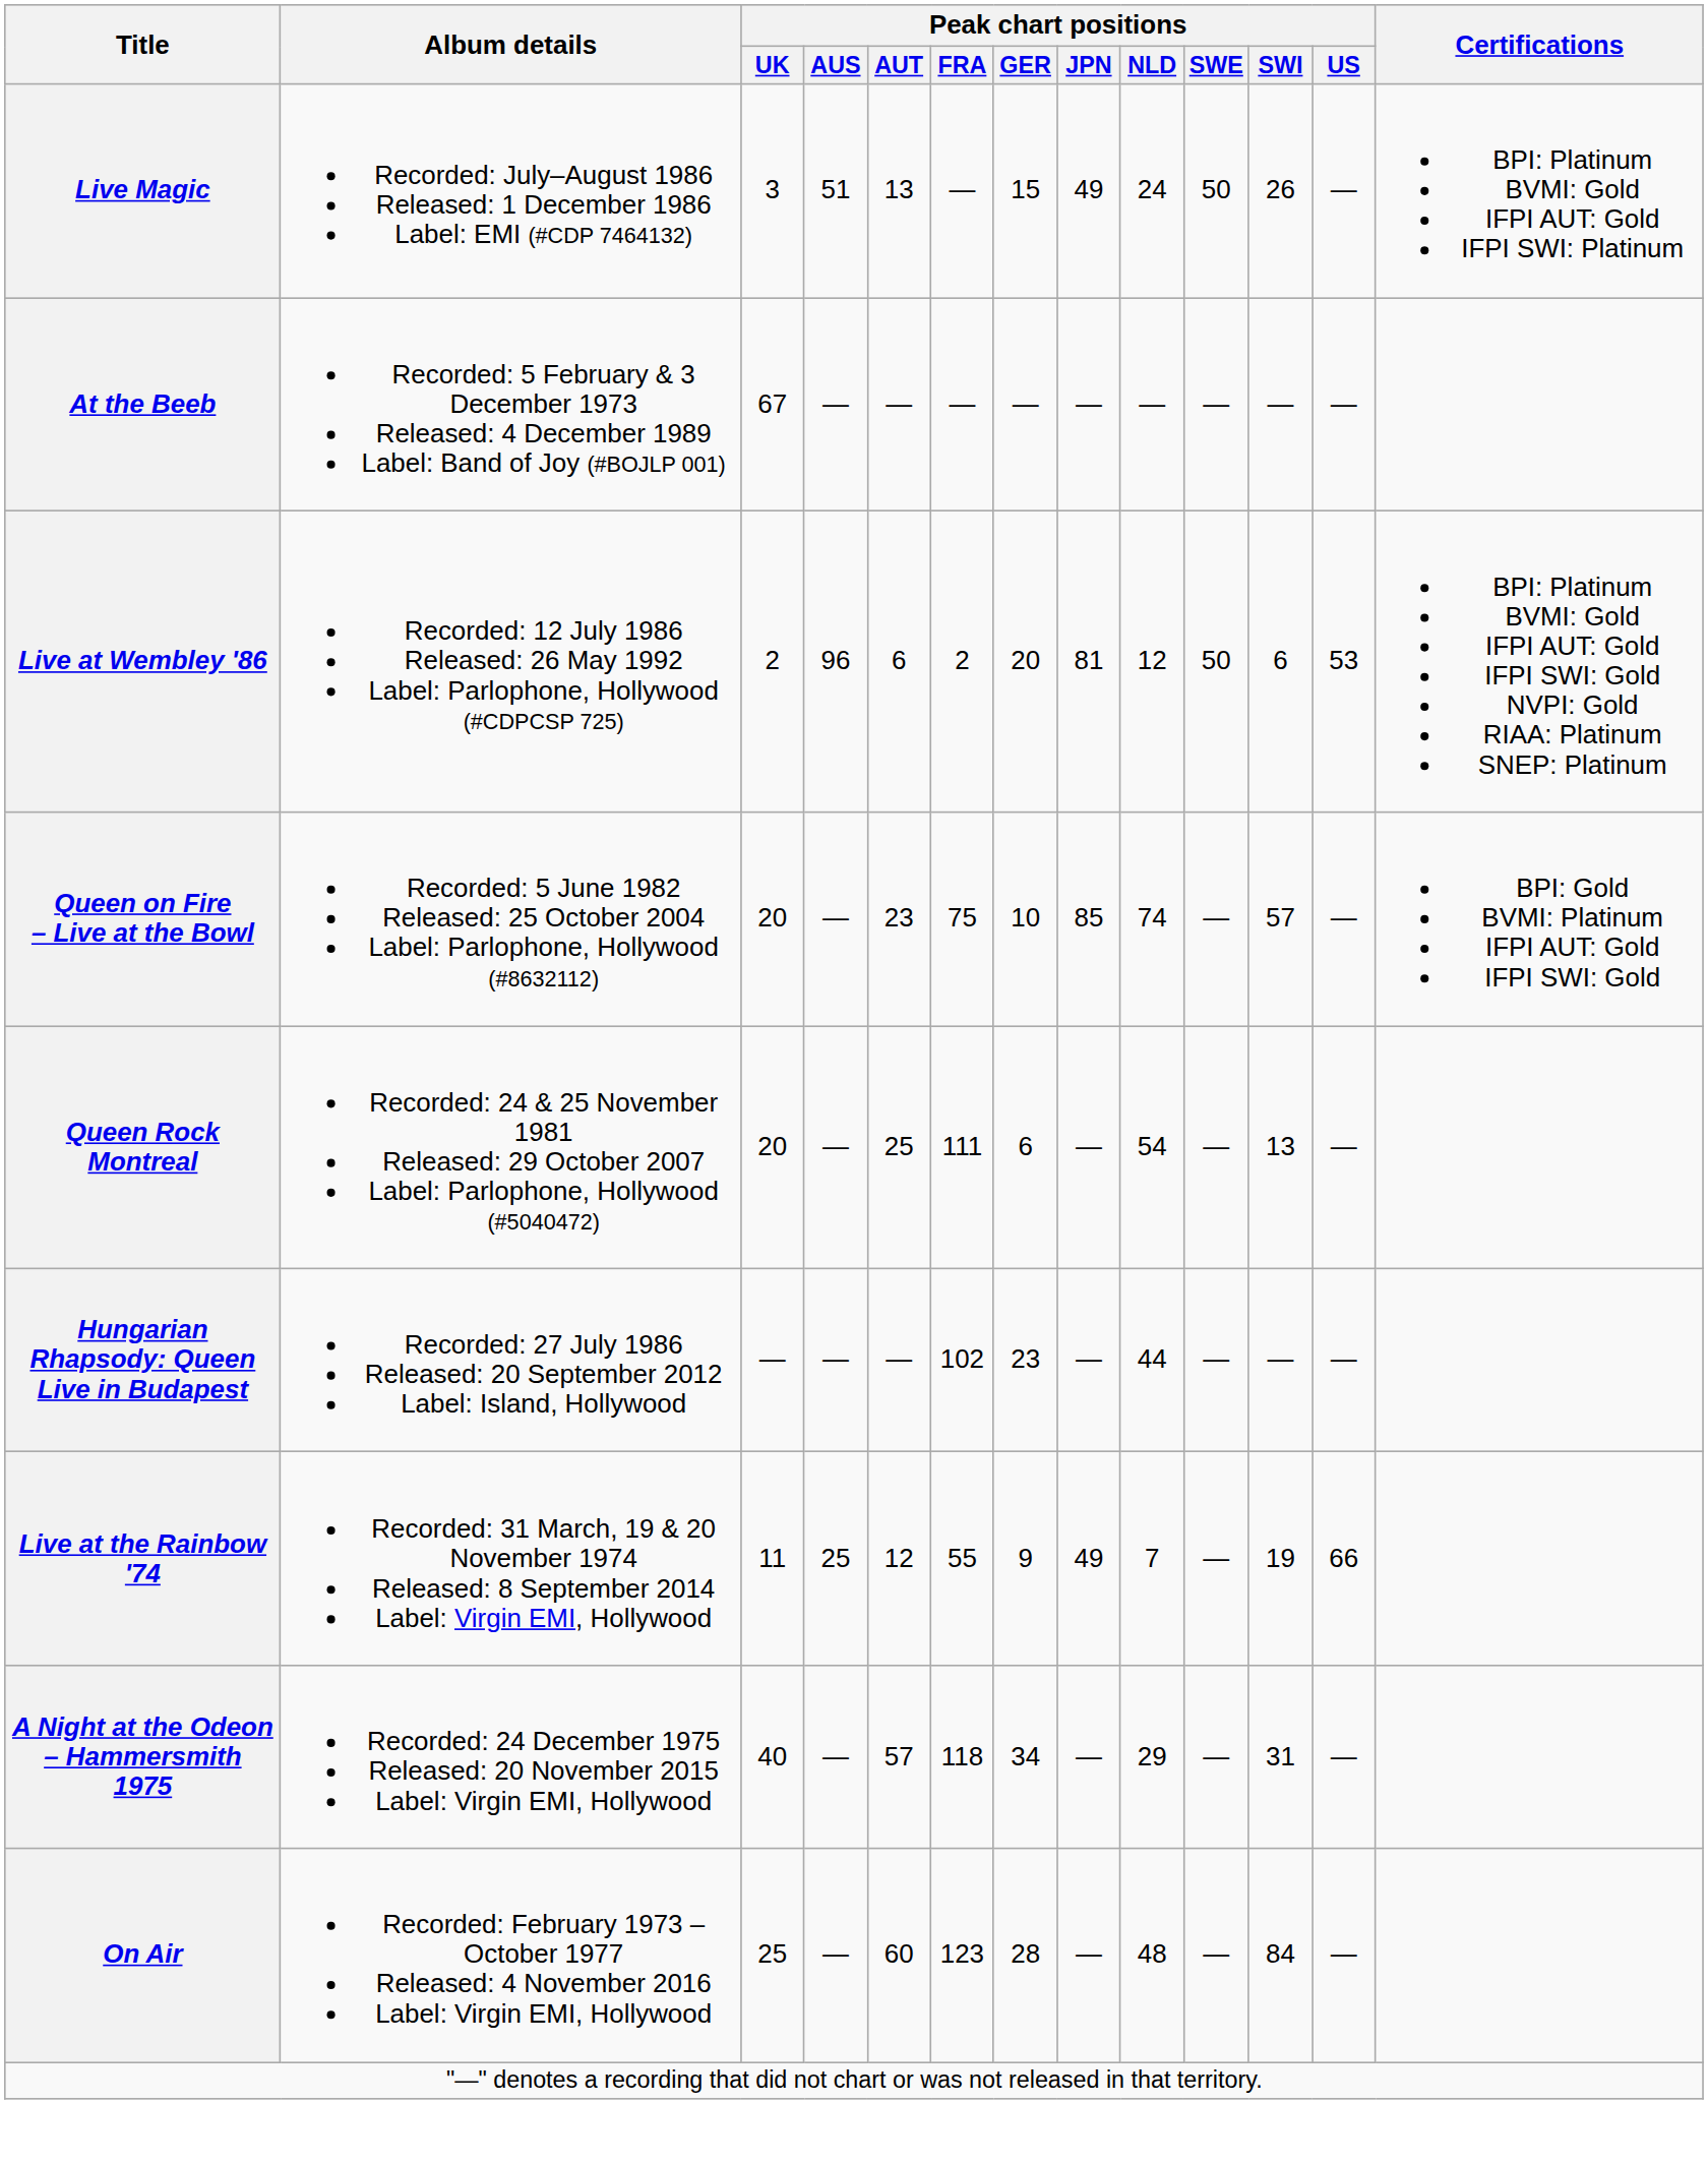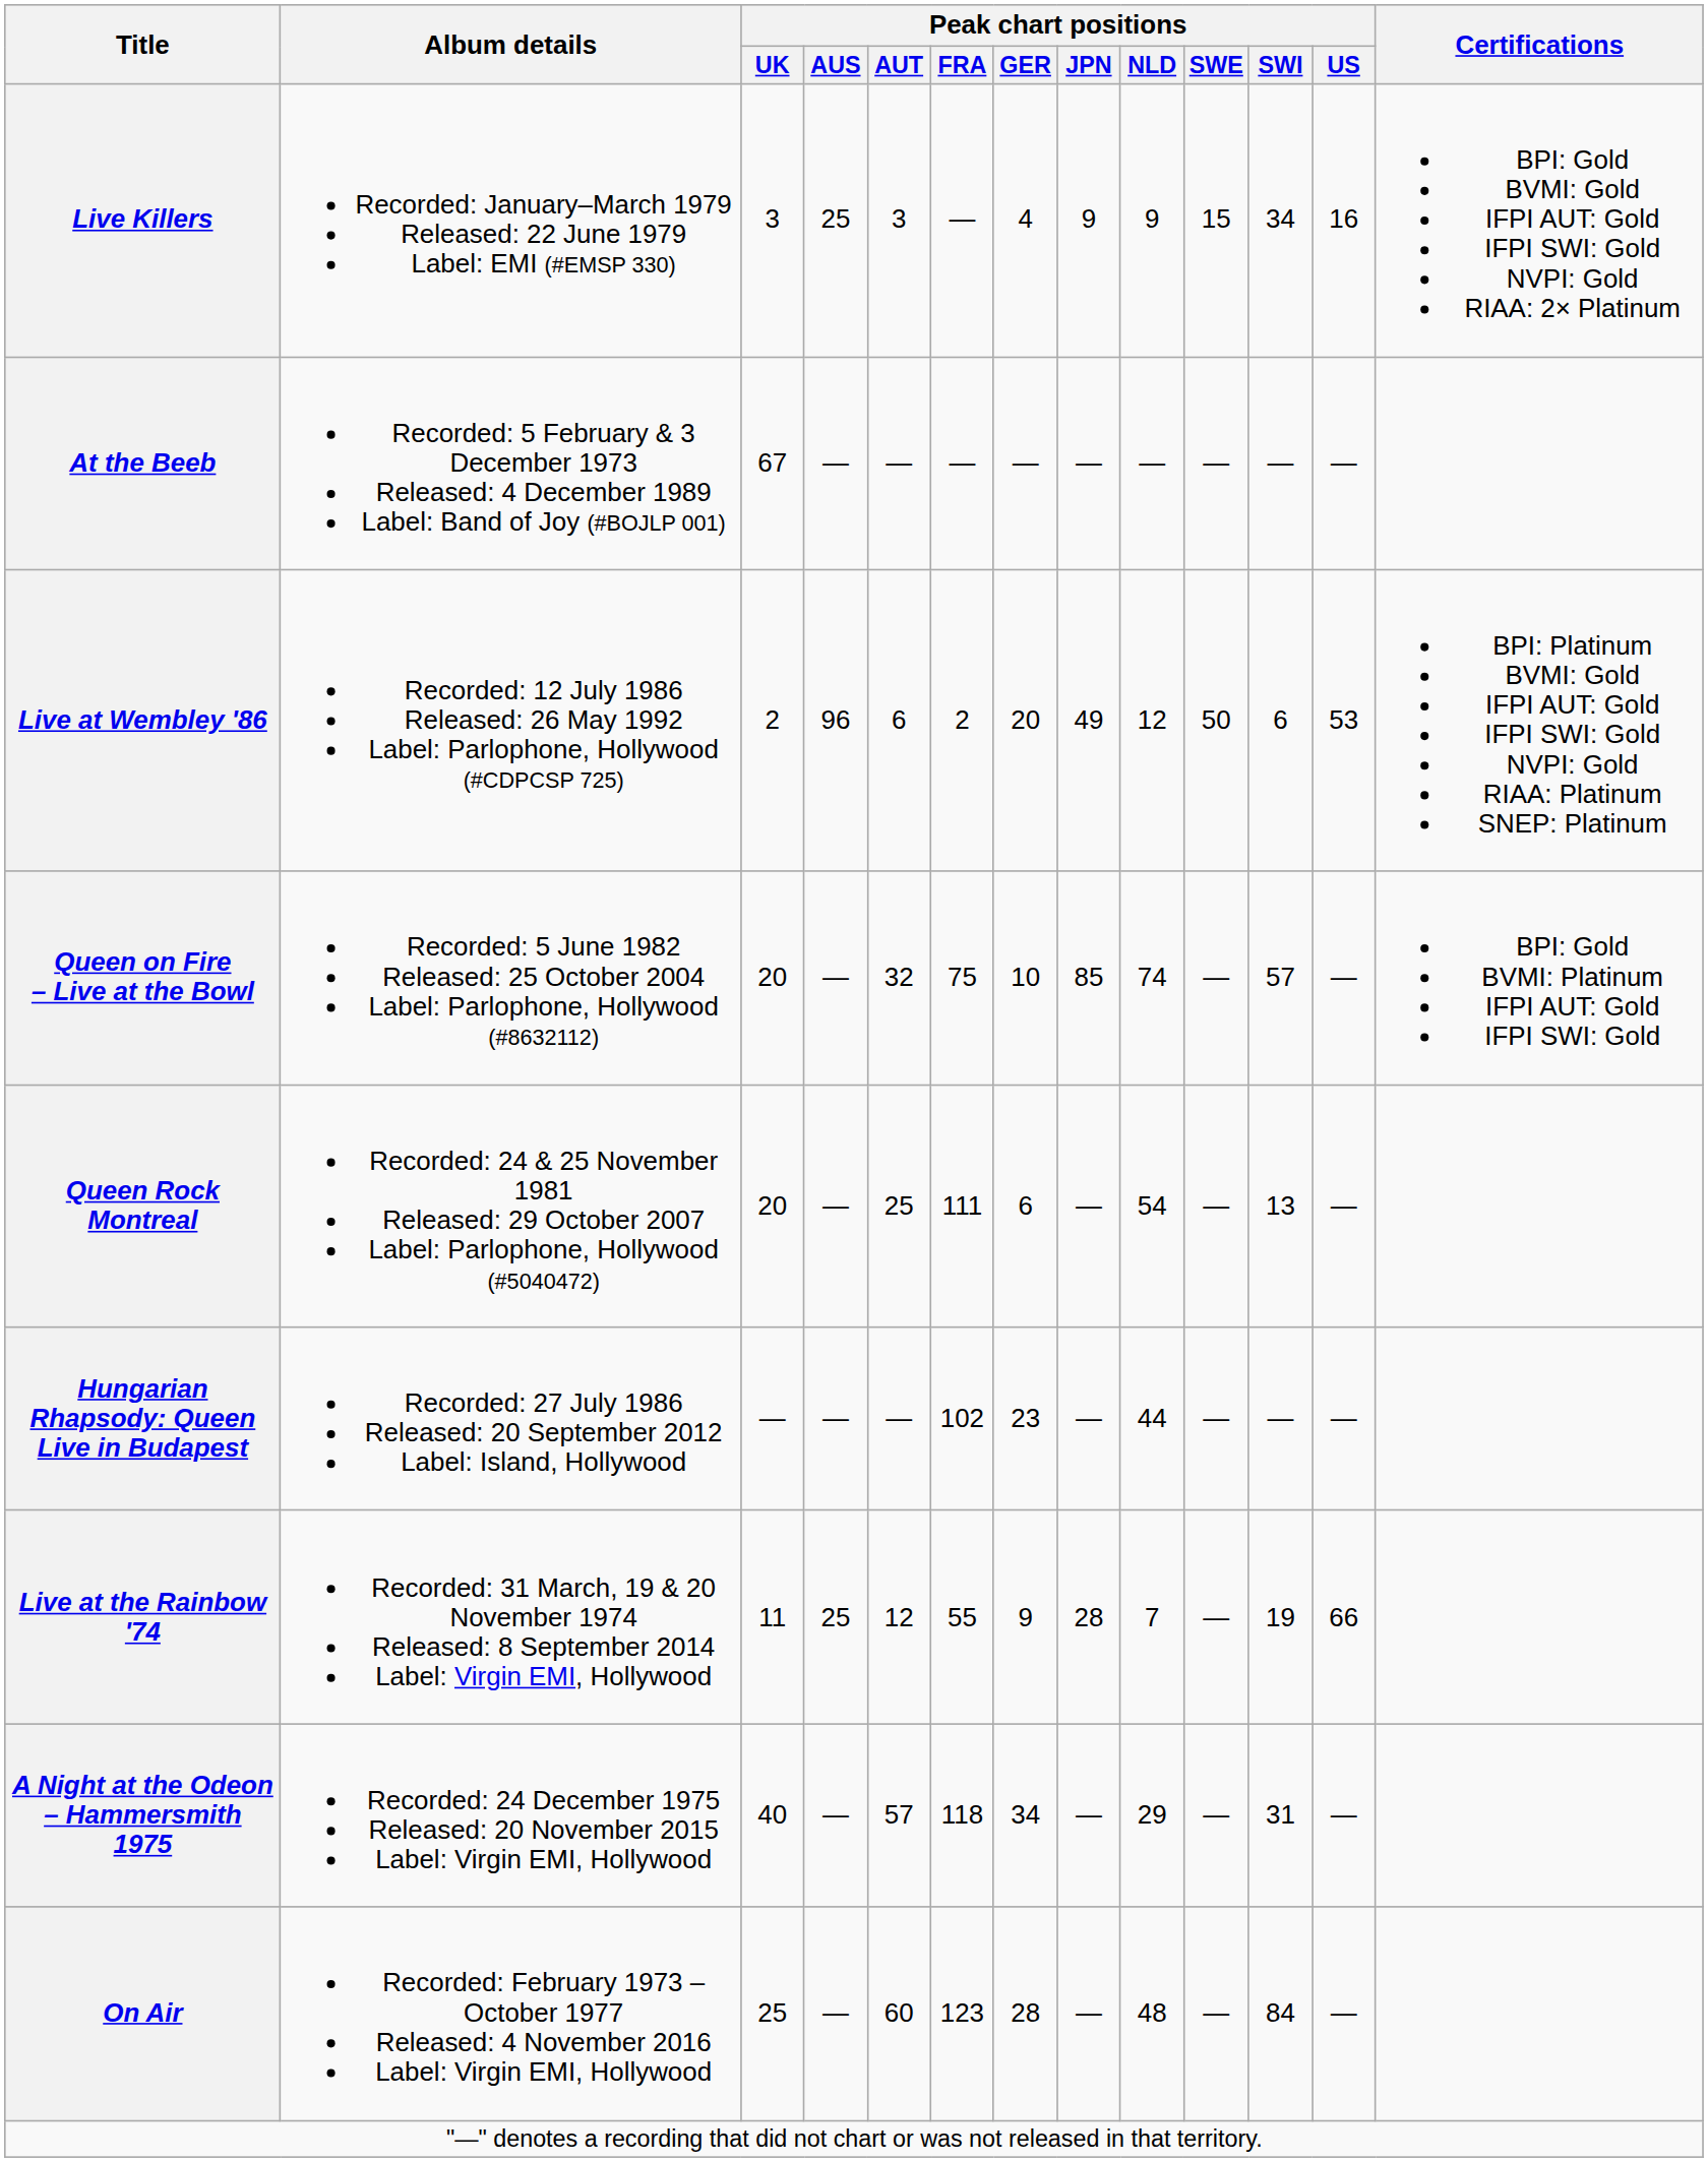 <table class="wikitable plainrowheaders" style="text-align:center;">
 <tr>
 <th scope="col" rowspan="2" style="width:10em;">Title</th>
 <th scope="col" rowspan="2" style="width:17em;">Album details</th>
 <th scope="col" colspan="10">Peak chart positions</th>
 <th scope="col" rowspan="2" style="width:12em;"><a href='#'>Certifications</a></th>
 </tr>
 <tr>
 <th scope="col" style="width:2.2em;font-size:90%;"><a href='#'>UK</a><br></th>
 <th scope="col" style="width:2.2em;font-size:90%;"><a href='#'>AUS</a><br></th>
 <th scope="col" style="width:2.2em;font-size:90%;"><a href='#'>AUT</a><br></th>
 <th scope="col" style="width:2.2em;font-size:90%;"><a href='#'>FRA</a><br></th>
 <th scope="col" style="width:2.2em;font-size:90%;"><a href='#'>GER</a><br></th>
 <th scope="col" style="width:2.2em;font-size:90%;"><a href='#'>JPN</a><br></th>
 <th scope="col" style="width:2.2em;font-size:90%;"><a href='#'>NLD</a><br></th>
 <th scope="col" style="width:2.2em;font-size:90%;"><a href='#'>SWE</a><br></th>
 <th scope="col" style="width:2.2em;font-size:90%;"><a href='#'>SWI</a><br></th>
 <th scope="col" style="width:2.2em;font-size:90%;"><a href='#'>US</a><br></th>
 </tr>
 <tr>
-<th scope="row"><em><a href='#'>Live Magic</a></em></th>
-<td><br><ul><li>Recorded: July–August 1986</li><li>Released: 1 December 1986</li><li>Label: EMI <small>(#CDP 7464132)</small></li></ul></td>
+<th scope="row"><em><a href='#'>Live Killers</a></em></th>
+<td><br><ul><li>Recorded: January–March 1979</li><li>Released: 22 June 1979</li><li>Label: EMI <small>(#EMSP 330)</small></li></ul></td>
 <td>3</td>
-<td>51</td>
-<td>13</td>
+<td>25</td>
+<td>3</td>
 <td>—</td>
+<td>4</td>
+<td>9</td>
+<td>9</td>
 <td>15</td>
-<td>49</td>
-<td>24</td>
-<td>50</td>
-<td>26</td>
-<td>—</td>
-<td><br><ul><li>BPI: Platinum</li><li>BVMI: Gold</li><li>IFPI AUT: Gold</li><li>IFPI SWI: Platinum</li></ul></td>
+<td>34</td>
+<td>16</td>
+<td><br><ul><li>BPI: Gold</li><li>BVMI: Gold</li><li>IFPI AUT: Gold</li><li>IFPI SWI: Gold</li><li>NVPI: Gold</li><li>RIAA: 2× Platinum</li></ul></td>
 </tr>
 <tr>
 <th scope="row"><em><a href='#'>At the Beeb</a></em></th>
 <td><br><ul><li>Recorded: 5 February & 3 December 1973</li><li>Released: 4 December 1989</li><li>Label: Band of Joy <small>(#BOJLP 001)</small></li></ul></td>
 <td>67</td>
 <td>—</td>
 <td>—</td>
 <td>—</td>
 <td>—</td>
 <td>—</td>
 <td>—</td>
 <td>—</td>
 <td>—</td>
 <td>—</td>
 <td></td>
 </tr>
 <tr>
 <th scope="row"><em><a href='#'>Live at Wembley '86</a></em></th>
 <td><br><ul><li>Recorded: 12 July 1986</li><li>Released: 26 May 1992</li><li>Label: Parlophone, Hollywood <small>(#CDPCSP 725)</small></li></ul></td>
 <td>2</td>
 <td>96</td>
 <td>6</td>
 <td>2</td>
 <td>20</td>
-<td>81</td>
+<td>49</td>
 <td>12</td>
 <td>50</td>
 <td>6</td>
 <td>53</td>
 <td><br><ul><li>BPI: Platinum</li><li>BVMI: Gold</li><li>IFPI AUT: Gold</li><li>IFPI SWI: Gold</li><li>NVPI: Gold</li><li>RIAA: Platinum</li><li>SNEP: Platinum</li></ul></td>
 </tr>
 <tr>
 <th scope="row"><em><a href='#'>Queen on Fire<br>– Live at the Bowl</a></em></th>
 <td><br><ul><li>Recorded: 5 June 1982</li><li>Released: 25 October 2004</li><li>Label: Parlophone, Hollywood <small>(#8632112)</small></li></ul></td>
 <td>20</td>
 <td>—</td>
-<td>23</td>
+<td>32</td>
 <td>75</td>
 <td>10</td>
 <td>85</td>
 <td>74</td>
 <td>—</td>
 <td>57</td>
 <td>—</td>
 <td><br><ul><li>BPI: Gold</li><li>BVMI: Platinum</li><li>IFPI AUT: Gold</li><li>IFPI SWI: Gold</li></ul></td>
 </tr>
 <tr>
 <th scope="row"><em><a href='#'>Queen Rock Montreal</a></em></th>
 <td><br><ul><li>Recorded: 24 & 25 November 1981</li><li>Released: 29 October 2007</li><li>Label: Parlophone, Hollywood <small>(#5040472)</small></li></ul></td>
 <td>20</td>
 <td>—</td>
 <td>25</td>
 <td>111</td>
 <td>6</td>
 <td>—</td>
 <td>54</td>
 <td>—</td>
 <td>13</td>
 <td>—</td>
 <td></td>
 </tr>
 <tr>
 <th scope="row"><em><a href='#'>Hungarian Rhapsody: Queen Live in Budapest</a></em></th>
 <td><br><ul><li>Recorded: 27 July 1986</li><li>Released: 20 September 2012</li><li>Label: Island, Hollywood</li></ul></td>
 <td>—</td>
 <td>—</td>
 <td>—</td>
 <td>102</td>
 <td>23</td>
 <td>—</td>
 <td>44</td>
 <td>—</td>
 <td>—</td>
 <td>—</td>
 <td></td>
 </tr>
 <tr>
 <th scope="row"><em><a href='#'>Live at the Rainbow '74</a></em></th>
 <td><br><ul><li>Recorded: 31 March, 19 & 20 November 1974</li><li>Released: 8 September 2014</li><li>Label: <a href='#'>Virgin EMI</a>, Hollywood</li></ul></td>
 <td>11</td>
 <td>25</td>
 <td>12</td>
 <td>55</td>
 <td>9</td>
-<td>49</td>
+<td>28</td>
 <td>7</td>
 <td>—</td>
 <td>19</td>
 <td>66</td>
 <td></td>
 </tr>
 <tr>
 <th scope="row"><em><a href='#'>A Night at the Odeon – Hammersmith 1975</a></em></th>
 <td><br><ul><li>Recorded: 24 December 1975</li><li>Released: 20 November 2015</li><li>Label: Virgin EMI, Hollywood</li></ul></td>
 <td>40</td>
 <td>—</td>
 <td>57</td>
 <td>118</td>
 <td>34</td>
 <td>—</td>
 <td>29</td>
 <td>—</td>
 <td>31</td>
 <td>—</td>
 <td></td>
 </tr>
 <tr>
 <th scope="row"><em><a href='#'>On Air</a></em></th>
 <td><br><ul><li>Recorded: February 1973 – October 1977</li><li>Released: 4 November 2016</li><li>Label: Virgin EMI, Hollywood</li></ul></td>
 <td>25</td>
 <td>—</td>
 <td>60</td>
 <td>123</td>
 <td>28</td>
 <td>—</td>
 <td>48</td>
 <td>—</td>
 <td>84</td>
 <td>—</td>
 <td></td>
 </tr>
 <tr>
 <td colspan="13" style="font-size:90%">"—" denotes a recording that did not chart or was not released in that territory.</td>
 </tr>
 </table>
